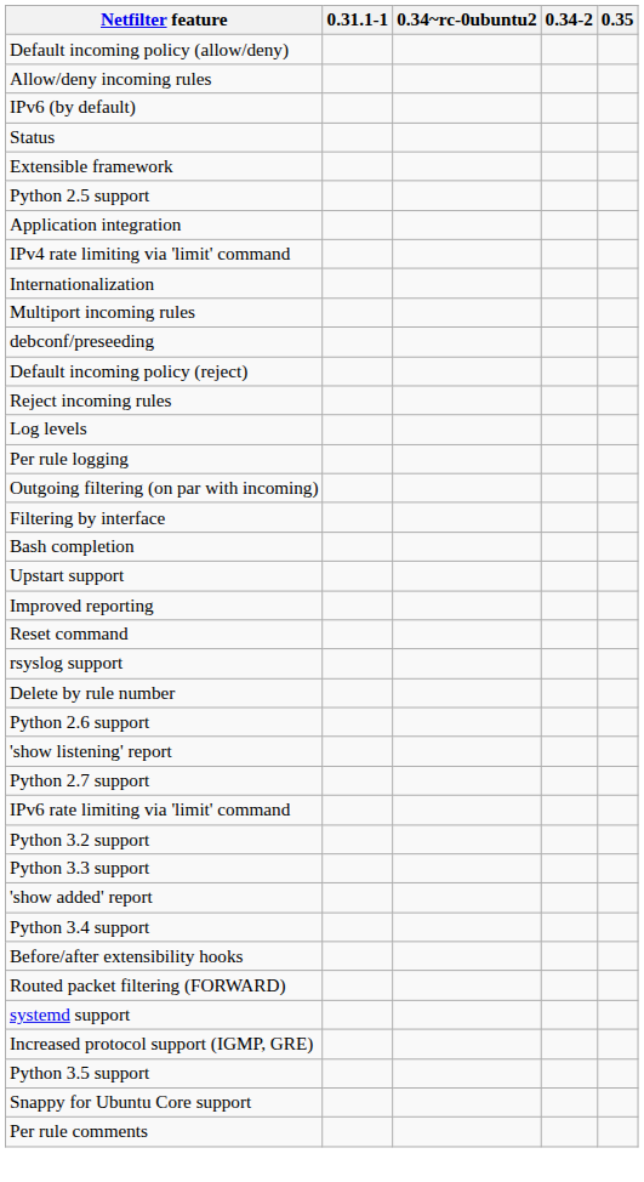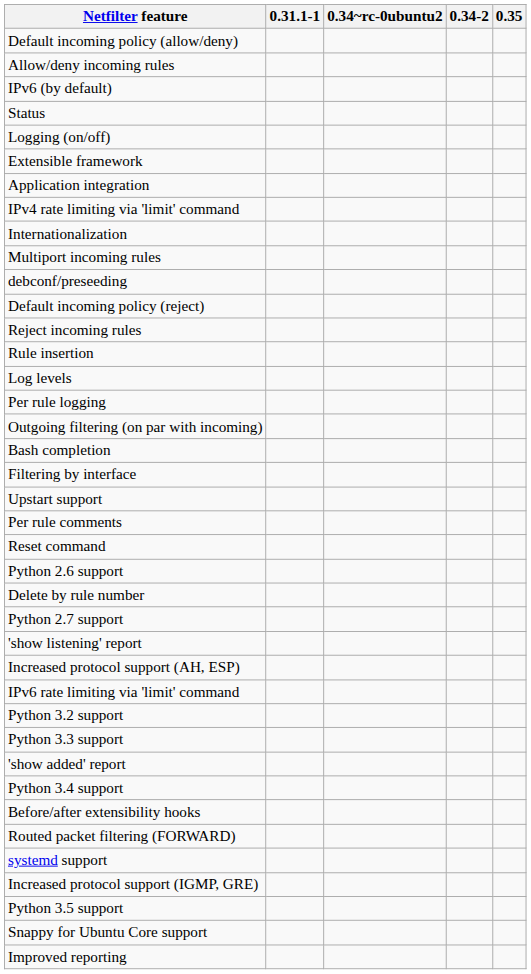 <table class="wikitable">
 <tr>
 <th><a href='#'>Netfilter</a> feature</th>
 <th>0.31.1-1</th>
 <th>0.34~rc-0ubuntu2</th>
 <th>0.34-2</th>
 <th>0.35</th>
 </tr>
 <tr>
 <td>Default incoming policy (allow/deny)</td>
 <td></td>
 <td></td>
 <td></td>
 <td></td>
 </tr>
 <tr>
 <td>Allow/deny incoming rules</td>
 <td></td>
 <td></td>
 <td></td>
 <td></td>
 </tr>
 <tr>
 <td>IPv6 (by default)</td>
 <td></td>
 <td></td>
 <td></td>
 <td></td>
 </tr>
 <tr>
 <td>Status</td>
 <td></td>
 <td></td>
 <td></td>
 <td></td>
 </tr>
 <tr>
-<td>Extensible framework</td>
+<td>Logging (on/off)</td>
 <td></td>
 <td></td>
 <td></td>
 <td></td>
 </tr>
 <tr>
-<td>Python 2.5 support</td>
+<td>Extensible framework</td>
 <td></td>
 <td></td>
 <td></td>
 <td></td>
 </tr>
 <tr>
 <td>Application integration</td>
 <td></td>
 <td></td>
 <td></td>
 <td></td>
 </tr>
 <tr>
 <td>IPv4 rate limiting via 'limit' command</td>
 <td></td>
 <td></td>
 <td></td>
 <td></td>
 </tr>
 <tr>
 <td>Internationalization</td>
 <td></td>
 <td></td>
 <td></td>
 <td></td>
 </tr>
 <tr>
 <td>Multiport incoming rules</td>
 <td></td>
 <td></td>
 <td></td>
 <td></td>
 </tr>
 <tr>
 <td>debconf/preseeding</td>
 <td></td>
 <td></td>
 <td></td>
 <td></td>
 </tr>
 <tr>
 <td>Default incoming policy (reject)</td>
 <td></td>
 <td></td>
 <td></td>
 <td></td>
 </tr>
 <tr>
 <td>Reject incoming rules</td>
 <td></td>
 <td></td>
 <td></td>
 <td></td>
 </tr>
 <tr>
+<td>Rule insertion</td>
+<td></td>
+<td></td>
+<td></td>
+<td></td>
+</tr>
+<tr>
 <td>Log levels</td>
 <td></td>
 <td></td>
 <td></td>
 <td></td>
 </tr>
 <tr>
 <td>Per rule logging</td>
 <td></td>
 <td></td>
 <td></td>
 <td></td>
 </tr>
 <tr>
 <td>Outgoing filtering (on par with incoming)</td>
 <td></td>
 <td></td>
 <td></td>
 <td></td>
 </tr>
 <tr>
-<td>Filtering by interface</td>
+<td>Bash completion</td>
 <td></td>
 <td></td>
 <td></td>
 <td></td>
 </tr>
 <tr>
-<td>Bash completion</td>
+<td>Filtering by interface</td>
 <td></td>
 <td></td>
 <td></td>
 <td></td>
 </tr>
 <tr>
 <td>Upstart support</td>
 <td></td>
 <td></td>
 <td></td>
 <td></td>
 </tr>
 <tr>
-<td>Improved reporting</td>
+<td>Per rule comments</td>
 <td></td>
 <td></td>
 <td></td>
 <td></td>
 </tr>
 <tr>
 <td>Reset command</td>
 <td></td>
 <td></td>
 <td></td>
 <td></td>
 </tr>
 <tr>
-<td>rsyslog support</td>
+<td>Python 2.6 support</td>
 <td></td>
 <td></td>
 <td></td>
 <td></td>
 </tr>
 <tr>
 <td>Delete by rule number</td>
 <td></td>
 <td></td>
 <td></td>
 <td></td>
 </tr>
 <tr>
-<td>Python 2.6 support</td>
+<td>Python 2.7 support</td>
 <td></td>
 <td></td>
 <td></td>
 <td></td>
 </tr>
 <tr>
 <td>'show listening' report</td>
 <td></td>
 <td></td>
 <td></td>
 <td></td>
 </tr>
 <tr>
-<td>Python 2.7 support</td>
+<td>Increased protocol support (AH, ESP)</td>
 <td></td>
 <td></td>
 <td></td>
 <td></td>
 </tr>
 <tr>
 <td>IPv6 rate limiting via 'limit' command</td>
 <td></td>
 <td></td>
 <td></td>
 <td></td>
 </tr>
 <tr>
 <td>Python 3.2 support</td>
 <td></td>
 <td></td>
 <td></td>
 <td></td>
 </tr>
 <tr>
 <td>Python 3.3 support</td>
 <td></td>
 <td></td>
 <td></td>
 <td></td>
 </tr>
 <tr>
 <td>'show added' report</td>
 <td></td>
 <td></td>
 <td></td>
 <td></td>
 </tr>
 <tr>
 <td>Python 3.4 support</td>
 <td></td>
 <td></td>
 <td></td>
 <td></td>
 </tr>
 <tr>
 <td>Before/after extensibility hooks</td>
 <td></td>
 <td></td>
 <td></td>
 <td></td>
 </tr>
 <tr>
 <td>Routed packet filtering (FORWARD)</td>
 <td></td>
 <td></td>
 <td></td>
 <td></td>
 </tr>
 <tr>
 <td><a href='#'>systemd</a> support</td>
 <td></td>
 <td></td>
 <td></td>
 <td></td>
 </tr>
 <tr>
 <td>Increased protocol support (IGMP, GRE)</td>
 <td></td>
 <td></td>
 <td></td>
 <td></td>
 </tr>
 <tr>
 <td>Python 3.5 support</td>
 <td></td>
 <td></td>
 <td></td>
 <td></td>
 </tr>
 <tr>
 <td>Snappy for Ubuntu Core support</td>
 <td></td>
 <td></td>
 <td></td>
 <td></td>
 </tr>
 <tr>
-<td>Per rule comments</td>
+<td>Improved reporting</td>
 <td></td>
 <td></td>
 <td></td>
 <td></td>
 </tr>
 </table>
